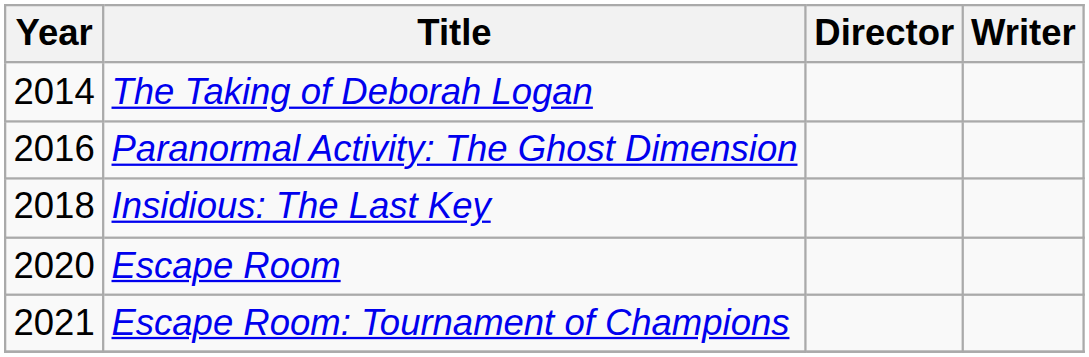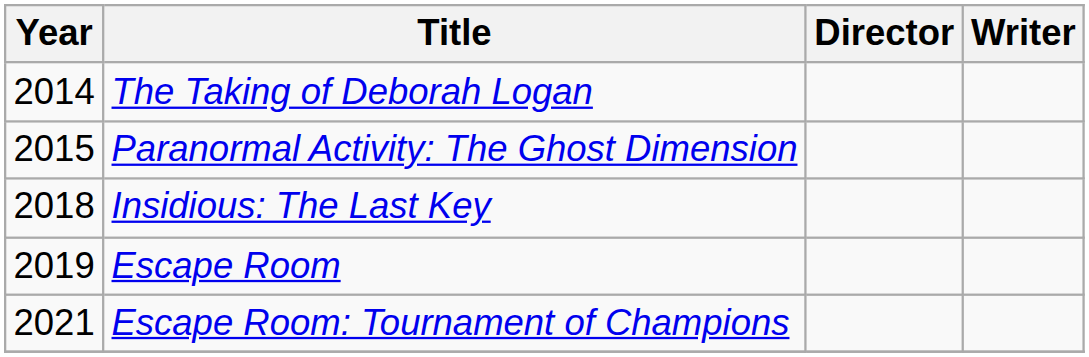 <table class="wikitable">
 <tr>
 <th>Year</th>
 <th>Title</th>
 <th>Director</th>
 <th>Writer</th>
 </tr>
 <tr>
 <td>2014</td>
 <td><em><a href='#'>The Taking of Deborah Logan</a></em></td>
 <td></td>
 <td></td>
 </tr>
 <tr>
-<td>2016</td>
+<td>2015</td>
 <td><em><a href='#'>Paranormal Activity: The Ghost Dimension</a></em></td>
 <td></td>
 <td></td>
 </tr>
 <tr>
 <td>2018</td>
 <td><em><a href='#'>Insidious: The Last Key</a></em></td>
 <td></td>
 <td></td>
 </tr>
 <tr>
-<td>2020</td>
+<td>2019</td>
 <td><em><a href='#'>Escape Room</a></em></td>
 <td></td>
 <td></td>
 </tr>
 <tr>
 <td>2021</td>
 <td><em><a href='#'>Escape Room: Tournament of Champions</a></em></td>
 <td></td>
 <td></td>
 </tr>
 <tr>
 </tr>
 </table>
